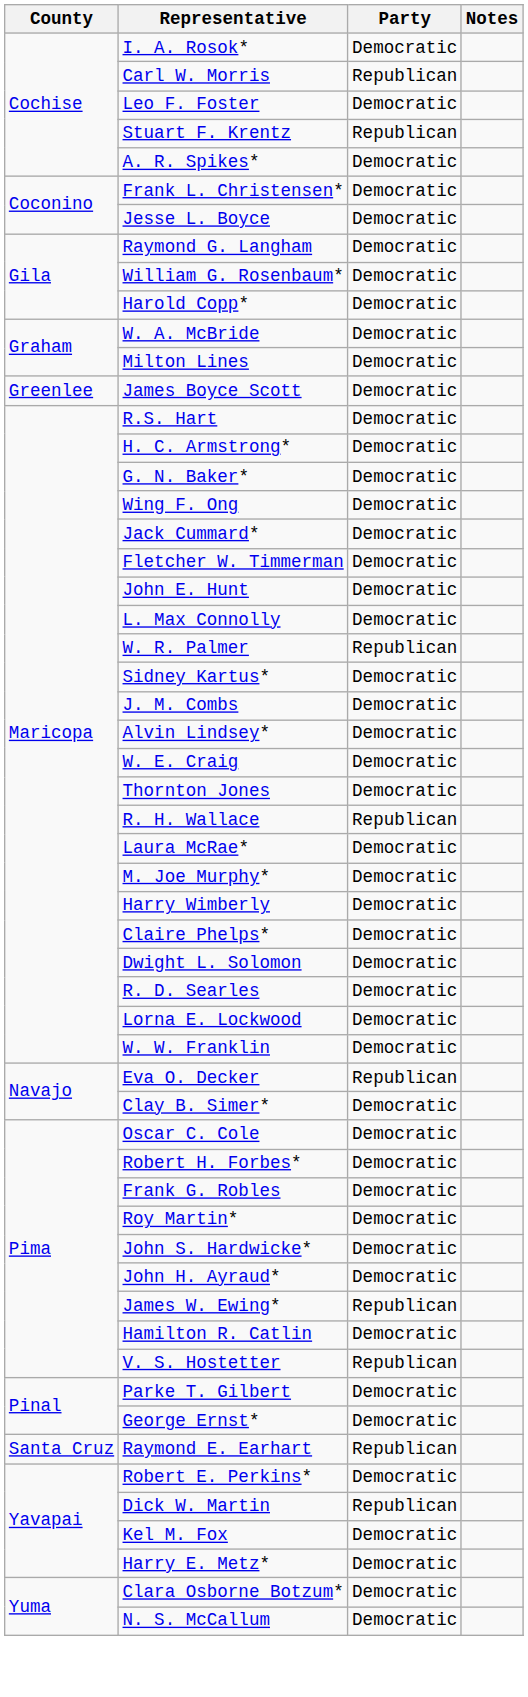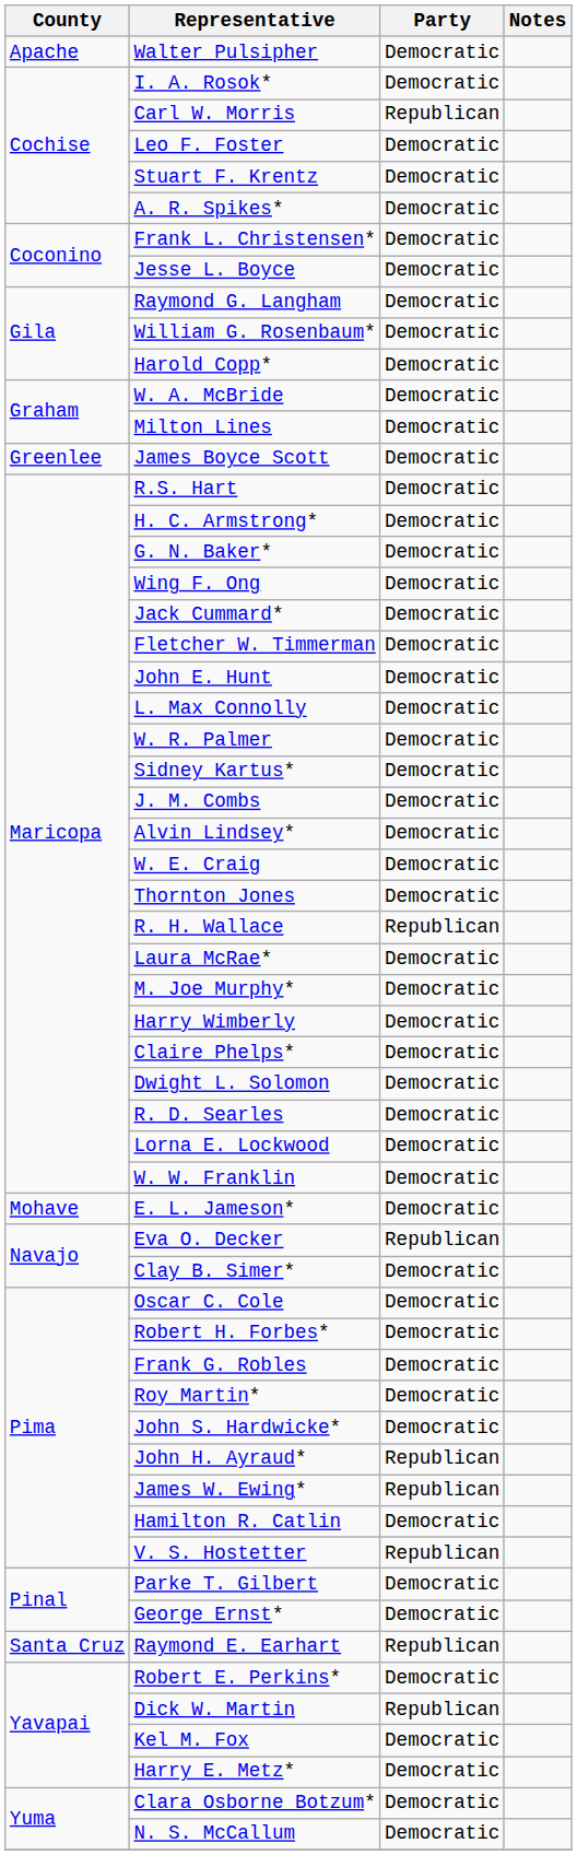 <table class="wikitable">
 <tr>
 <th>County</th>
 <th>Representative</th>
 <th>Party</th>
 <th>Notes</th>
+</tr>
+<tr>
+<td><a href='#'>Apache</a></td>
+<td><a href='#'>Walter Pulsipher</a></td>
+<td>Democratic</td>
+<td></td>
 </tr>
 <tr>
 <td rowspan="5"><a href='#'>Cochise</a></td>
 <td><a href='#'>I. A. Rosok</a>*</td>
 <td>Democratic</td>
 <td></td>
 </tr>
 <tr>
 <td><a href='#'>Carl W. Morris</a></td>
 <td>Republican</td>
 <td></td>
 </tr>
 <tr>
 <td><a href='#'>Leo F. Foster</a></td>
 <td>Democratic</td>
 <td></td>
 </tr>
 <tr>
 <td><a href='#'>Stuart F. Krentz</a></td>
-<td>Republican</td>
+<td>Democratic</td>
 <td></td>
 </tr>
 <tr>
 <td><a href='#'>A. R. Spikes</a>*</td>
 <td>Democratic</td>
 <td></td>
 </tr>
 <tr>
 <td rowspan="2"><a href='#'>Coconino</a></td>
 <td><a href='#'>Frank L. Christensen</a>*</td>
 <td>Democratic</td>
 <td></td>
 </tr>
 <tr>
 <td><a href='#'>Jesse L. Boyce</a></td>
 <td>Democratic</td>
 <td></td>
 </tr>
 <tr>
 <td rowspan="3"><a href='#'>Gila</a></td>
 <td><a href='#'>Raymond G. Langham</a></td>
 <td>Democratic</td>
 <td></td>
 </tr>
 <tr>
 <td><a href='#'>William G. Rosenbaum</a>*</td>
 <td>Democratic</td>
 <td></td>
 </tr>
 <tr>
 <td><a href='#'>Harold Copp</a>*</td>
 <td>Democratic</td>
 <td></td>
 </tr>
 <tr>
 <td rowspan="2"><a href='#'>Graham</a></td>
 <td><a href='#'>W. A. McBride</a></td>
 <td>Democratic</td>
 <td></td>
 </tr>
 <tr>
 <td><a href='#'>Milton Lines</a></td>
 <td>Democratic</td>
 <td></td>
 </tr>
 <tr>
 <td><a href='#'>Greenlee</a></td>
 <td><a href='#'>James Boyce Scott</a></td>
 <td>Democratic</td>
 <td></td>
 </tr>
 <tr>
 <td rowspan="23"><a href='#'>Maricopa</a></td>
 <td><a href='#'>R.S. Hart</a></td>
 <td>Democratic</td>
 <td></td>
 </tr>
 <tr>
 <td><a href='#'>H. C. Armstrong</a>*</td>
 <td>Democratic</td>
 <td></td>
 </tr>
 <tr>
 <td><a href='#'>G. N. Baker</a>*</td>
 <td>Democratic</td>
 <td></td>
 </tr>
 <tr>
 <td><a href='#'>Wing F. Ong</a></td>
 <td>Democratic</td>
 <td></td>
 </tr>
 <tr>
 <td><a href='#'>Jack Cummard</a>*</td>
 <td>Democratic</td>
 <td></td>
 </tr>
 <tr>
 <td><a href='#'>Fletcher W. Timmerman</a></td>
 <td>Democratic</td>
 <td></td>
 </tr>
 <tr>
 <td><a href='#'>John E. Hunt</a></td>
 <td>Democratic</td>
 <td></td>
 </tr>
 <tr>
 <td><a href='#'>L. Max Connolly</a></td>
 <td>Democratic</td>
 <td></td>
 </tr>
 <tr>
 <td><a href='#'>W. R. Palmer</a></td>
-<td>Republican</td>
+<td>Democratic</td>
 <td></td>
 </tr>
 <tr>
 <td><a href='#'>Sidney Kartus</a>*</td>
 <td>Democratic</td>
 <td></td>
 </tr>
 <tr>
 <td><a href='#'>J. M. Combs</a></td>
 <td>Democratic</td>
 <td></td>
 </tr>
 <tr>
 <td><a href='#'>Alvin Lindsey</a>*</td>
 <td>Democratic</td>
 <td></td>
 </tr>
 <tr>
 <td><a href='#'>W. E. Craig</a></td>
 <td>Democratic</td>
 <td></td>
 </tr>
 <tr>
 <td><a href='#'>Thornton Jones</a></td>
 <td>Democratic</td>
 <td></td>
 </tr>
 <tr>
 <td><a href='#'>R. H. Wallace</a></td>
 <td>Republican</td>
 <td></td>
 </tr>
 <tr>
 <td><a href='#'>Laura McRae</a>*</td>
 <td>Democratic</td>
 <td></td>
 </tr>
 <tr>
 <td><a href='#'>M. Joe Murphy</a>*</td>
 <td>Democratic</td>
 <td></td>
 </tr>
 <tr>
 <td><a href='#'>Harry Wimberly</a></td>
 <td>Democratic</td>
 <td></td>
 </tr>
 <tr>
 <td><a href='#'>Claire Phelps</a>*</td>
 <td>Democratic</td>
 <td></td>
 </tr>
 <tr>
 <td><a href='#'>Dwight L. Solomon</a></td>
 <td>Democratic</td>
 <td></td>
 </tr>
 <tr>
 <td><a href='#'>R. D. Searles</a></td>
 <td>Democratic</td>
 <td></td>
 </tr>
 <tr>
 <td><a href='#'>Lorna E. Lockwood</a></td>
 <td>Democratic</td>
 <td></td>
 </tr>
 <tr>
 <td><a href='#'>W. W. Franklin</a></td>
 <td>Democratic</td>
 <td></td>
 </tr>
 <tr>
+<td><a href='#'>Mohave</a></td>
+<td><a href='#'>E. L. Jameson</a>*</td>
+<td>Democratic</td>
+<td></td>
+</tr>
+<tr>
 <td rowspan="2"><a href='#'>Navajo</a></td>
 <td><a href='#'>Eva O. Decker</a></td>
 <td>Republican</td>
 <td></td>
 </tr>
 <tr>
 <td><a href='#'>Clay B. Simer</a>*</td>
 <td>Democratic</td>
 <td></td>
 </tr>
 <tr>
 <td rowspan="9"><a href='#'>Pima</a></td>
 <td><a href='#'>Oscar C. Cole</a></td>
 <td>Democratic</td>
 <td></td>
 </tr>
 <tr>
 <td><a href='#'>Robert H. Forbes</a>*</td>
 <td>Democratic</td>
 <td></td>
 </tr>
 <tr>
 <td><a href='#'>Frank G. Robles</a></td>
 <td>Democratic</td>
 <td></td>
 </tr>
 <tr>
 <td><a href='#'>Roy Martin</a>*</td>
 <td>Democratic</td>
 <td></td>
 </tr>
 <tr>
 <td><a href='#'>John S. Hardwicke</a>*</td>
 <td>Democratic</td>
 <td></td>
 </tr>
 <tr>
 <td><a href='#'>John H. Ayraud</a>*</td>
-<td>Democratic</td>
+<td>Republican</td>
 <td></td>
 </tr>
 <tr>
 <td><a href='#'>James W. Ewing</a>*</td>
 <td>Republican</td>
 <td></td>
 </tr>
 <tr>
 <td><a href='#'>Hamilton R. Catlin</a></td>
 <td>Democratic</td>
 <td></td>
 </tr>
 <tr>
 <td><a href='#'>V. S. Hostetter</a></td>
 <td>Republican</td>
 <td></td>
 </tr>
 <tr>
 <td rowspan="2"><a href='#'>Pinal</a></td>
 <td><a href='#'>Parke T. Gilbert</a></td>
 <td>Democratic</td>
 <td></td>
 </tr>
 <tr>
 <td><a href='#'>George Ernst</a>*</td>
 <td>Democratic</td>
 <td></td>
 </tr>
 <tr>
 <td><a href='#'>Santa Cruz</a></td>
 <td><a href='#'>Raymond E. Earhart</a></td>
 <td>Republican</td>
 <td></td>
 </tr>
 <tr>
 <td rowspan="4"><a href='#'>Yavapai</a></td>
 <td><a href='#'>Robert E. Perkins</a>*</td>
 <td>Democratic</td>
 <td></td>
 </tr>
 <tr>
 <td><a href='#'>Dick W. Martin</a></td>
 <td>Republican</td>
 <td></td>
 </tr>
 <tr>
 <td><a href='#'>Kel M. Fox</a></td>
 <td>Democratic</td>
 <td></td>
 </tr>
 <tr>
 <td><a href='#'>Harry E. Metz</a>*</td>
 <td>Democratic</td>
 <td></td>
 </tr>
 <tr>
 <td rowspan="2"><a href='#'>Yuma</a></td>
 <td><a href='#'>Clara Osborne Botzum</a>*</td>
 <td>Democratic</td>
 <td></td>
 </tr>
 <tr>
 <td><a href='#'>N. S. McCallum</a></td>
 <td>Democratic</td>
 <td></td>
 </tr>
 <tr>
 </tr>
 </table>
